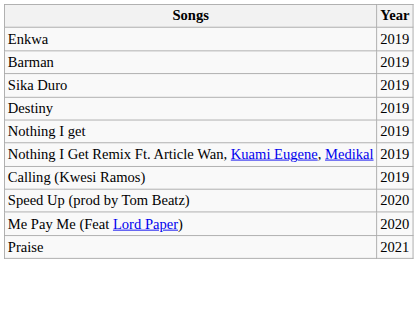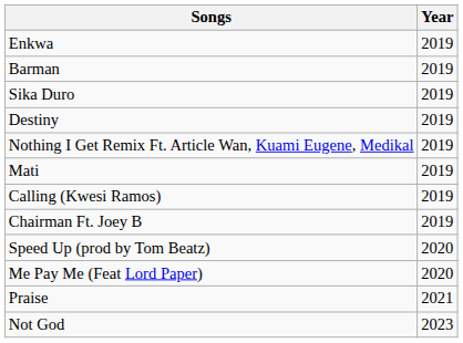 <table class="wikitable">
 <tr>
 <th>Songs</th>
 <th>Year</th>
 </tr>
 <tr>
 <td>Enkwa</td>
 <td>2019</td>
 </tr>
 <tr>
 <td>Barman</td>
 <td>2019</td>
 </tr>
 <tr>
 <td>Sika Duro</td>
 <td>2019</td>
 </tr>
 <tr>
 <td>Destiny</td>
 <td>2019</td>
 </tr>
 <tr>
-<td>Nothing I get</td>
-<td>2019</td>
-</tr>
-<tr>
 <td>Nothing I Get Remix Ft. Article Wan, <a href='#'>Kuami Eugene</a>, <a href='#'>Medikal</a></td>
 <td>2019</td>
 </tr>
 <tr>
+<td>Mati</td>
+<td>2019</td>
+</tr>
+<tr>
 <td>Calling (Kwesi Ramos)</td>
+<td>2019</td>
+</tr>
+<tr>
+<td>Chairman Ft. Joey B</td>
 <td>2019</td>
 </tr>
 <tr>
 <td>Speed Up (prod by Tom Beatz)</td>
 <td>2020</td>
 </tr>
 <tr>
 <td>Me Pay Me (Feat <a href='#'>Lord Paper</a>)</td>
 <td>2020</td>
 </tr>
 <tr>
 <td>Praise</td>
 <td>2021</td>
 </tr>
+<tr>
+<td>Not God</td>
+<td>2023</td>
+</tr>
 </table>
